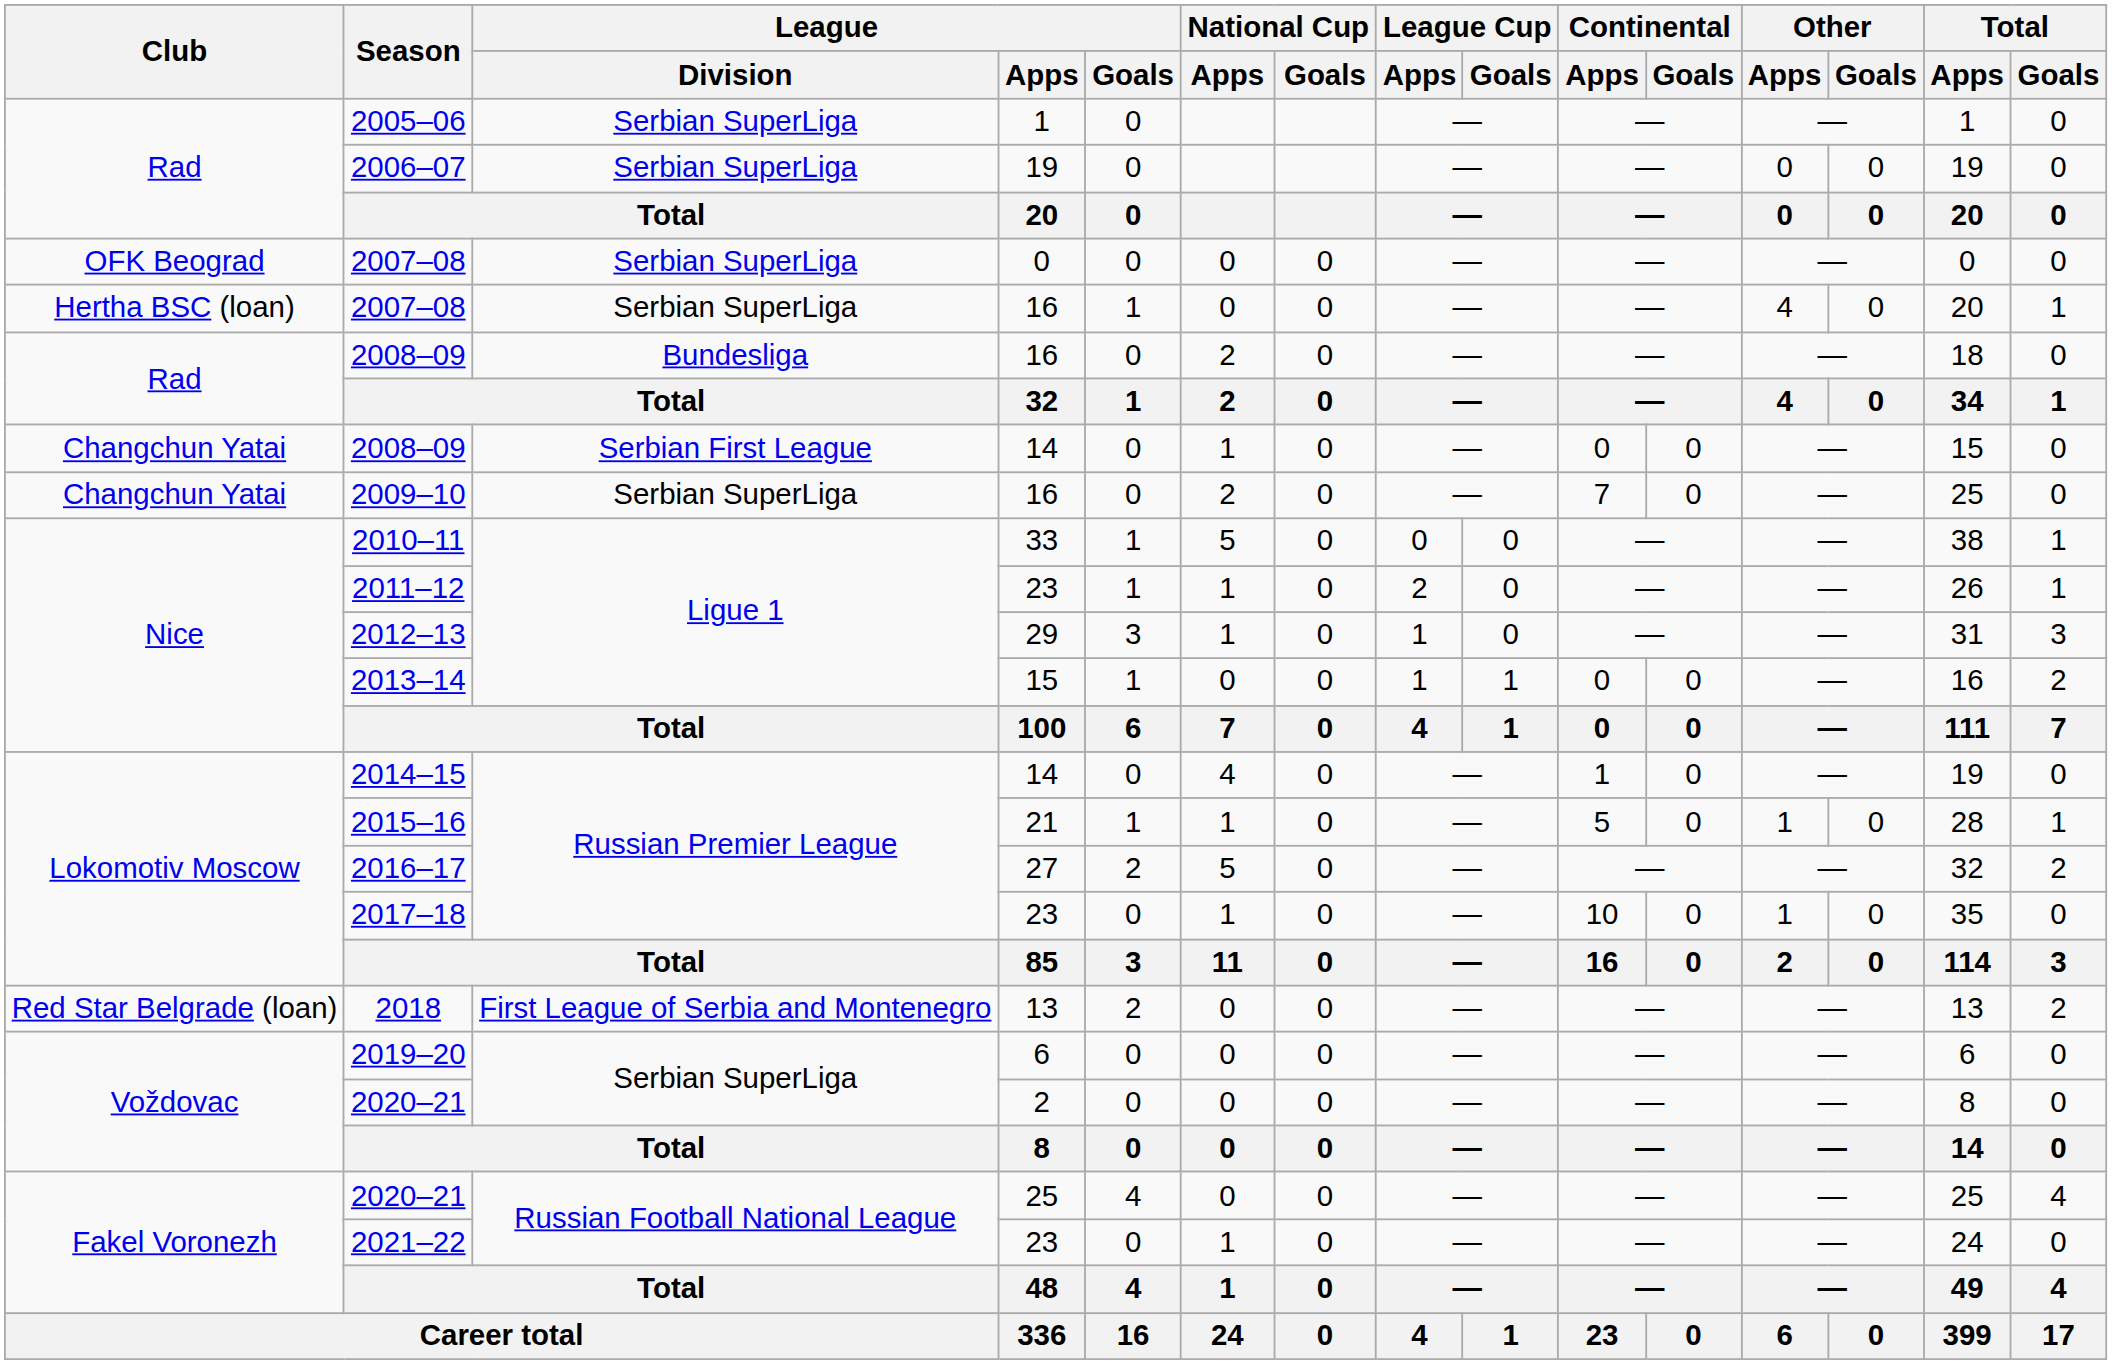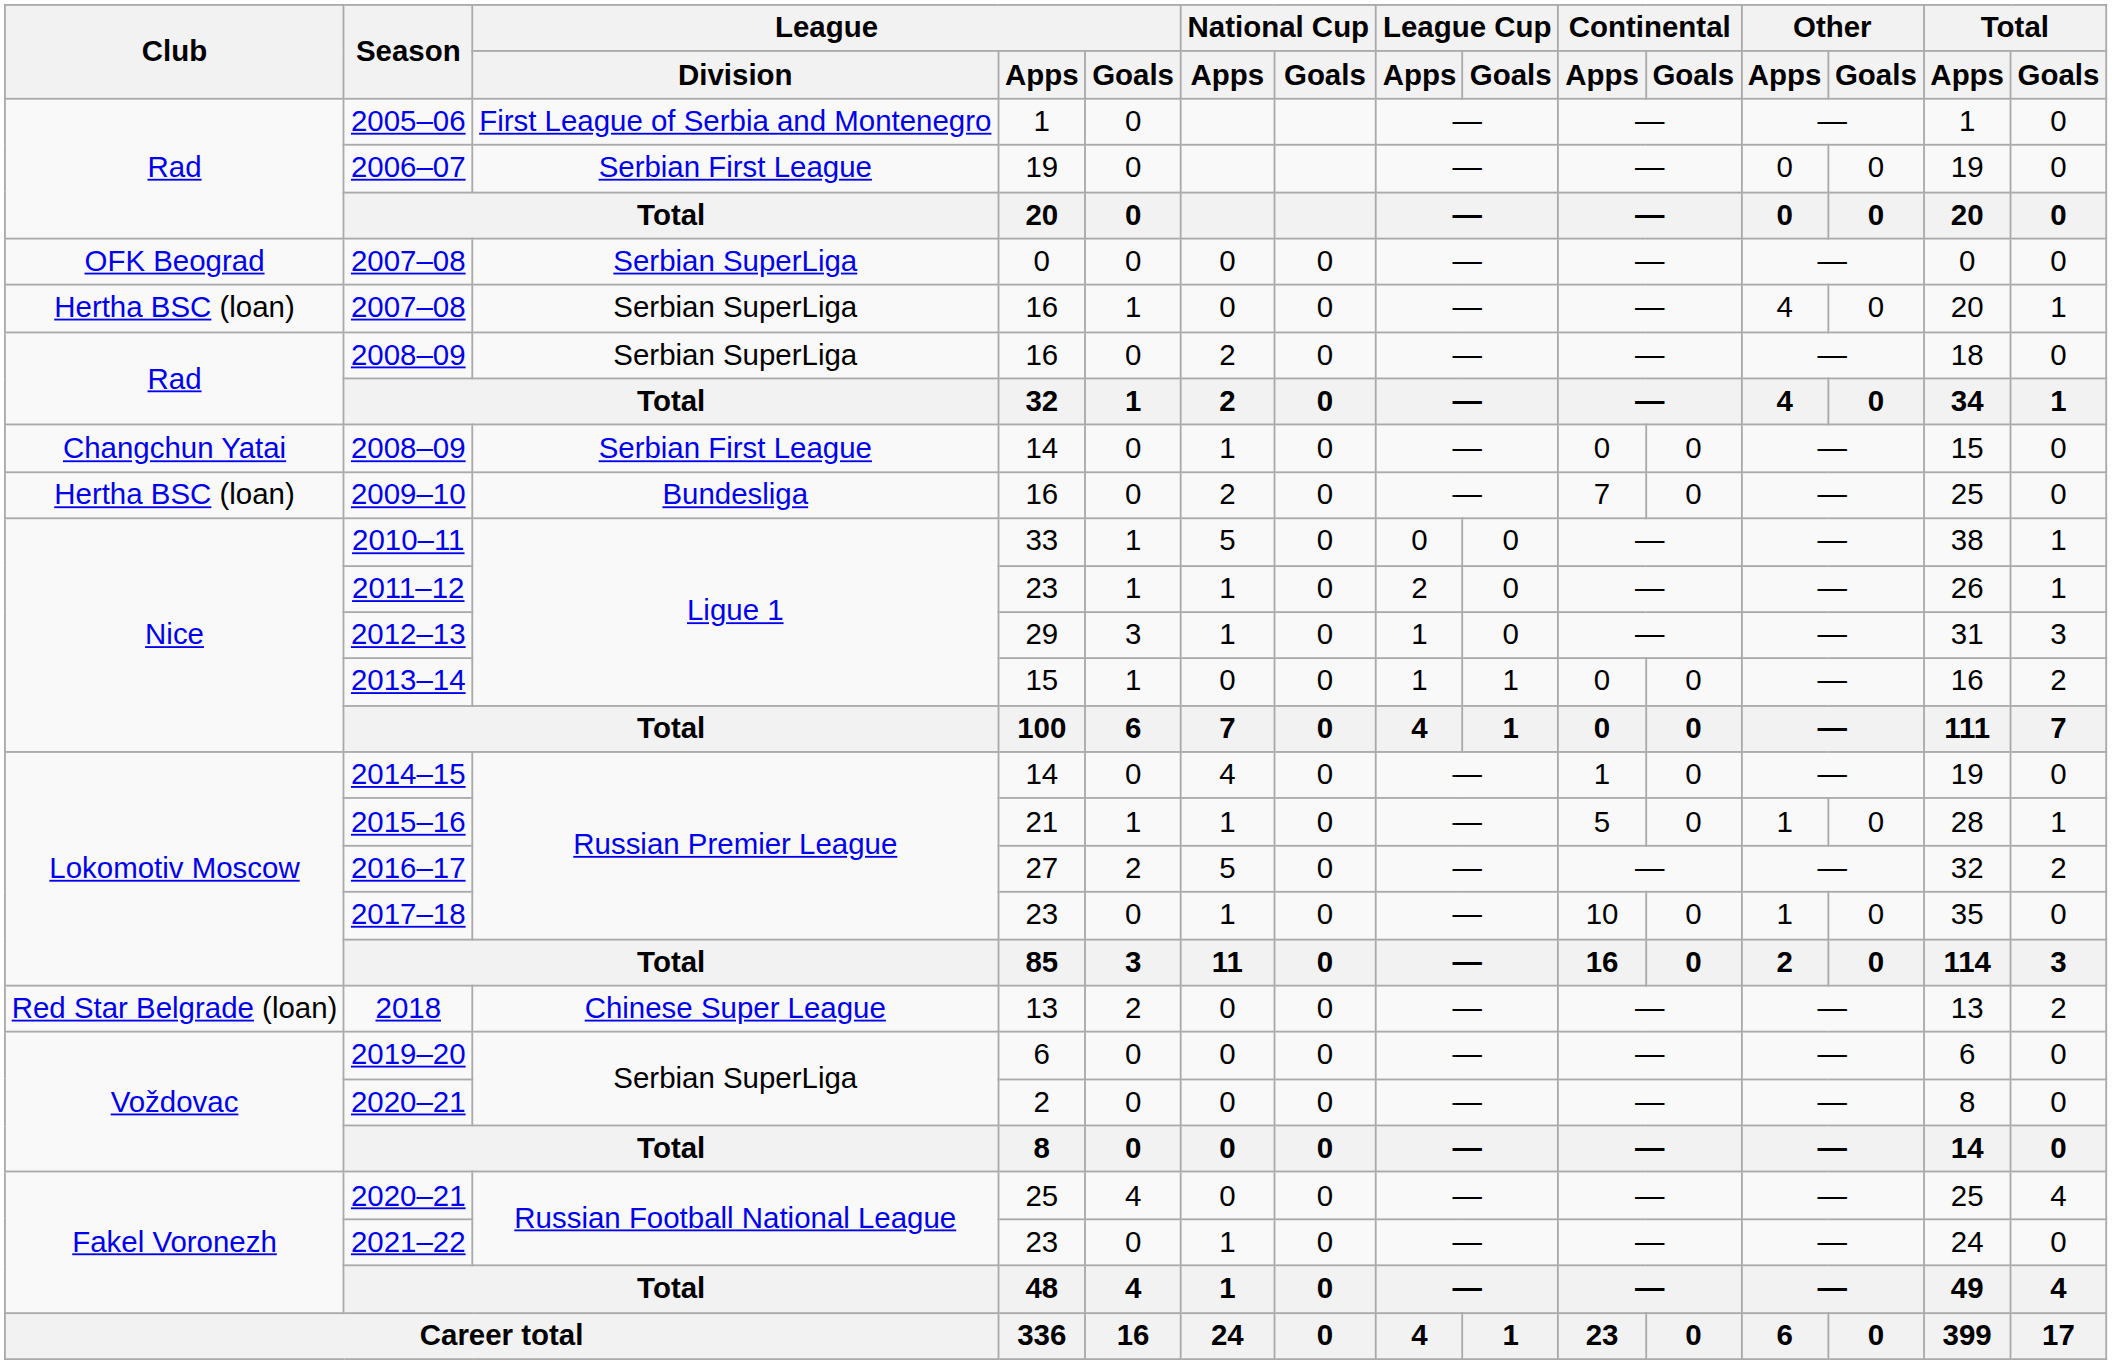 <table class="wikitable" style="text-align:center">
 <tr>
 <th rowspan="2">Club</th>
 <th rowspan="2">Season</th>
 <th colspan="3">League</th>
 <th colspan="2">National Cup</th>
 <th colspan="2">League Cup</th>
 <th colspan="2">Continental</th>
 <th colspan="2">Other</th>
 <th colspan="2">Total</th>
 </tr>
 <tr>
 <th>Division</th>
 <th>Apps</th>
 <th>Goals</th>
 <th>Apps</th>
 <th>Goals</th>
 <th>Apps</th>
 <th>Goals</th>
 <th>Apps</th>
 <th>Goals</th>
 <th>Apps</th>
 <th>Goals</th>
 <th>Apps</th>
 <th>Goals</th>
 </tr>
 <tr>
 <td rowspan="3"><a href='#'>Rad</a></td>
 <td><a href='#'>2005–06</a></td>
-<td><a href='#'>Serbian SuperLiga</a></td>
+<td><a href='#'>First League of Serbia and Montenegro</a></td>
 <td>1</td>
 <td>0</td>
 <td></td>
 <td></td>
 <td colspan="2">—</td>
 <td colspan="2">—</td>
 <td colspan="2">—</td>
 <td>1</td>
 <td>0</td>
 </tr>
 <tr>
 <td><a href='#'>2006–07</a></td>
-<td><a href='#'>Serbian SuperLiga</a></td>
+<td><a href='#'>Serbian First League</a></td>
 <td>19</td>
 <td>0</td>
 <td></td>
 <td></td>
 <td colspan="2">—</td>
 <td colspan="2">—</td>
 <td>0</td>
 <td>0</td>
 <td>19</td>
 <td>0</td>
 </tr>
 <tr>
 <th colspan="2">Total</th>
 <th>20</th>
 <th>0</th>
 <th></th>
 <th></th>
 <th colspan="2">—</th>
 <th colspan="2">—</th>
 <th>0</th>
 <th>0</th>
 <th>20</th>
 <th>0</th>
 </tr>
 <tr>
 <td><a href='#'>OFK Beograd</a></td>
 <td><a href='#'>2007–08</a></td>
 <td><a href='#'>Serbian SuperLiga</a></td>
 <td>0</td>
 <td>0</td>
 <td>0</td>
 <td>0</td>
 <td colspan="2">—</td>
 <td colspan="2">—</td>
 <td colspan="2">—</td>
 <td>0</td>
 <td>0</td>
 </tr>
 <tr>
 <td><a href='#'>Hertha BSC</a> (loan)</td>
 <td><a href='#'>2007–08</a></td>
 <td>Serbian SuperLiga</td>
 <td>16</td>
 <td>1</td>
 <td>0</td>
 <td>0</td>
 <td colspan="2">—</td>
 <td colspan="2">—</td>
 <td>4</td>
 <td>0</td>
 <td>20</td>
 <td>1</td>
 </tr>
 <tr>
 <td rowspan="2"><a href='#'>Rad</a></td>
 <td><a href='#'>2008–09</a></td>
-<td><a href='#'>Bundesliga</a></td>
+<td>Serbian SuperLiga</td>
 <td>16</td>
 <td>0</td>
 <td>2</td>
 <td>0</td>
 <td colspan="2">—</td>
 <td colspan="2">—</td>
 <td colspan="2">—</td>
 <td>18</td>
 <td>0</td>
 </tr>
 <tr>
 <th colspan="2">Total</th>
 <th>32</th>
 <th>1</th>
 <th>2</th>
 <th>0</th>
 <th colspan="2">—</th>
 <th colspan="2">—</th>
 <th>4</th>
 <th>0</th>
 <th>34</th>
 <th>1</th>
 </tr>
 <tr>
 <td><a href='#'>Changchun Yatai</a></td>
 <td><a href='#'>2008–09</a></td>
 <td><a href='#'>Serbian First League</a></td>
 <td>14</td>
 <td>0</td>
 <td>1</td>
 <td>0</td>
 <td colspan="2">—</td>
 <td>0</td>
 <td>0</td>
 <td colspan="2">—</td>
 <td>15</td>
 <td>0</td>
 </tr>
 <tr>
-<td><a href='#'>Changchun Yatai</a></td>
+<td><a href='#'>Hertha BSC</a> (loan)</td>
 <td><a href='#'>2009–10</a></td>
-<td>Serbian SuperLiga</td>
+<td><a href='#'>Bundesliga</a></td>
 <td>16</td>
 <td>0</td>
 <td>2</td>
 <td>0</td>
 <td colspan="2">—</td>
 <td>7</td>
 <td>0</td>
 <td colspan="2">—</td>
 <td>25</td>
 <td>0</td>
 </tr>
 <tr>
 <td rowspan="5"><a href='#'>Nice</a></td>
 <td><a href='#'>2010–11</a></td>
 <td rowspan="4"><a href='#'>Ligue 1</a></td>
 <td>33</td>
 <td>1</td>
 <td>5</td>
 <td>0</td>
 <td>0</td>
 <td>0</td>
 <td colspan="2">—</td>
 <td colspan="2">—</td>
 <td>38</td>
 <td>1</td>
 </tr>
 <tr>
 <td><a href='#'>2011–12</a></td>
 <td>23</td>
 <td>1</td>
 <td>1</td>
 <td>0</td>
 <td>2</td>
 <td>0</td>
 <td colspan="2">—</td>
 <td colspan="2">—</td>
 <td>26</td>
 <td>1</td>
 </tr>
 <tr>
 <td><a href='#'>2012–13</a></td>
 <td>29</td>
 <td>3</td>
 <td>1</td>
 <td>0</td>
 <td>1</td>
 <td>0</td>
 <td colspan="2">—</td>
 <td colspan="2">—</td>
 <td>31</td>
 <td>3</td>
 </tr>
 <tr>
 <td><a href='#'>2013–14</a></td>
 <td>15</td>
 <td>1</td>
 <td>0</td>
 <td>0</td>
 <td>1</td>
 <td>1</td>
 <td>0</td>
 <td>0</td>
 <td colspan="2">—</td>
 <td>16</td>
 <td>2</td>
 </tr>
 <tr>
 <th colspan="2">Total</th>
 <th>100</th>
 <th>6</th>
 <th>7</th>
 <th>0</th>
 <th>4</th>
 <th>1</th>
 <th>0</th>
 <th>0</th>
 <th colspan="2">—</th>
 <th>111</th>
 <th>7</th>
 </tr>
 <tr>
 <td rowspan="5"><a href='#'>Lokomotiv Moscow</a></td>
 <td><a href='#'>2014–15</a></td>
 <td rowspan="4"><a href='#'>Russian Premier League</a></td>
 <td>14</td>
 <td>0</td>
 <td>4</td>
 <td>0</td>
 <td colspan="2">—</td>
 <td>1</td>
 <td>0</td>
 <td colspan="2">—</td>
 <td>19</td>
 <td>0</td>
 </tr>
 <tr>
 <td><a href='#'>2015–16</a></td>
 <td>21</td>
 <td>1</td>
 <td>1</td>
 <td>0</td>
 <td colspan="2">—</td>
 <td>5</td>
 <td>0</td>
 <td>1</td>
 <td>0</td>
 <td>28</td>
 <td>1</td>
 </tr>
 <tr>
 <td><a href='#'>2016–17</a></td>
 <td>27</td>
 <td>2</td>
 <td>5</td>
 <td>0</td>
 <td colspan="2">—</td>
 <td colspan="2">—</td>
 <td colspan="2">—</td>
 <td>32</td>
 <td>2</td>
 </tr>
 <tr>
 <td><a href='#'>2017–18</a></td>
 <td>23</td>
 <td>0</td>
 <td>1</td>
 <td>0</td>
 <td colspan="2">—</td>
 <td>10</td>
 <td>0</td>
 <td>1</td>
 <td>0</td>
 <td>35</td>
 <td>0</td>
 </tr>
 <tr>
 <th colspan="2">Total</th>
 <th>85</th>
 <th>3</th>
 <th>11</th>
 <th>0</th>
 <th colspan="2">—</th>
 <th>16</th>
 <th>0</th>
 <th>2</th>
 <th>0</th>
 <th>114</th>
 <th>3</th>
 </tr>
 <tr>
 <td><a href='#'>Red Star Belgrade</a> (loan)</td>
 <td><a href='#'>2018</a></td>
-<td><a href='#'>First League of Serbia and Montenegro</a></td>
+<td><a href='#'>Chinese Super League</a></td>
 <td>13</td>
 <td>2</td>
 <td>0</td>
 <td>0</td>
 <td colspan="2">—</td>
 <td colspan="2">—</td>
 <td colspan="2">—</td>
 <td>13</td>
 <td>2</td>
 </tr>
 <tr>
 <td rowspan="3"><a href='#'>Voždovac</a></td>
 <td><a href='#'>2019–20</a></td>
 <td rowspan="2">Serbian SuperLiga</td>
 <td>6</td>
 <td>0</td>
 <td>0</td>
 <td>0</td>
 <td colspan="2">—</td>
 <td colspan="2">—</td>
 <td colspan="2">—</td>
 <td>6</td>
 <td>0</td>
 </tr>
 <tr>
 <td><a href='#'>2020–21</a></td>
 <td>2</td>
 <td>0</td>
 <td>0</td>
 <td>0</td>
 <td colspan="2">—</td>
 <td colspan="2">—</td>
 <td colspan="2">—</td>
 <td>8</td>
 <td>0</td>
 </tr>
 <tr>
 <th colspan="2">Total</th>
 <th>8</th>
 <th>0</th>
 <th>0</th>
 <th>0</th>
 <th colspan="2">—</th>
 <th colspan="2">—</th>
 <th colspan="2">—</th>
 <th>14</th>
 <th>0</th>
 </tr>
 <tr>
 <td rowspan="3"><a href='#'>Fakel Voronezh</a></td>
 <td><a href='#'>2020–21</a></td>
 <td rowspan="2"><a href='#'>Russian Football National League</a></td>
 <td>25</td>
 <td>4</td>
 <td>0</td>
 <td>0</td>
 <td colspan="2">—</td>
 <td colspan="2">—</td>
 <td colspan="2">—</td>
 <td>25</td>
 <td>4</td>
 </tr>
 <tr>
 <td><a href='#'>2021–22</a></td>
 <td>23</td>
 <td>0</td>
 <td>1</td>
 <td>0</td>
 <td colspan="2">—</td>
 <td colspan="2">—</td>
 <td colspan="2">—</td>
 <td>24</td>
 <td>0</td>
 </tr>
 <tr>
 <th colspan="2">Total</th>
 <th>48</th>
 <th>4</th>
 <th>1</th>
 <th>0</th>
 <th colspan="2">—</th>
 <th colspan="2">—</th>
 <th colspan="2">—</th>
 <th>49</th>
 <th>4</th>
 </tr>
 <tr>
 <th colspan="3">Career total</th>
 <th>336</th>
 <th>16</th>
 <th>24</th>
 <th>0</th>
 <th>4</th>
 <th>1</th>
 <th>23</th>
 <th>0</th>
 <th>6</th>
 <th>0</th>
 <th>399</th>
 <th>17</th>
 </tr>
 </table>
